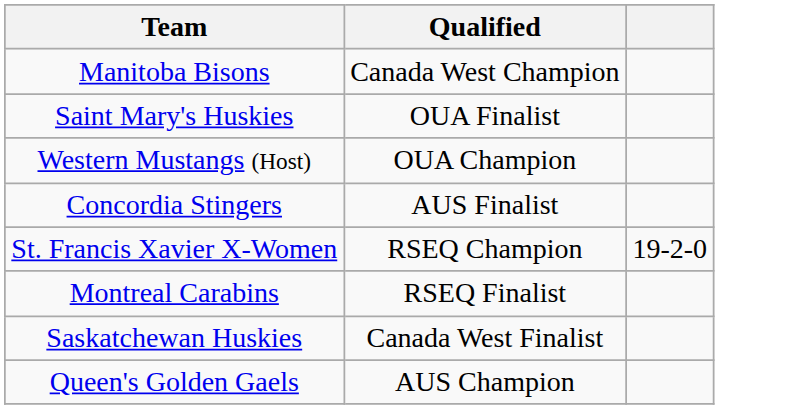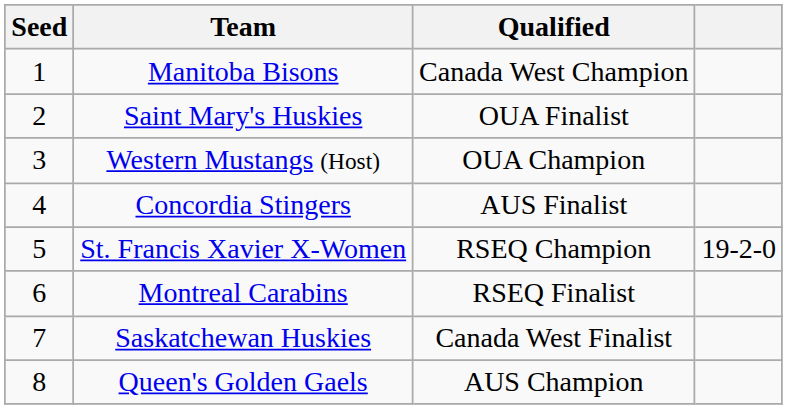 <table class="wikitable sortable" style="text-align: center;">
 <tr bgcolor="#efefef" align=center>
+<th align=left>Seed</th>
 <th align=left>Team</th>
 <th align=left>Qualified</th>
 <th align=left></th>
 </tr>
 <tr align=center>
+<td>1</td>
 <td><a href='#'>Manitoba Bisons</a></td>
 <td>Canada West Champion</td>
 <td></td>
 </tr>
 <tr align=center>
+<td>2</td>
 <td><a href='#'>Saint Mary's Huskies</a></td>
 <td>OUA Finalist</td>
 <td></td>
 </tr>
 <tr align=center>
+<td>3</td>
 <td><a href='#'>Western Mustangs</a> <small>(Host)</small></td>
 <td>OUA Champion</td>
 <td></td>
 </tr>
 <tr align=center>
+<td>4</td>
 <td><a href='#'>Concordia Stingers</a></td>
 <td>AUS Finalist</td>
 <td></td>
 </tr>
 <tr align=center>
+<td>5</td>
 <td><a href='#'>St. Francis Xavier X-Women</a></td>
 <td>RSEQ Champion</td>
 <td>19-2-0</td>
 </tr>
 <tr align=center>
+<td>6</td>
 <td><a href='#'>Montreal Carabins</a></td>
 <td>RSEQ Finalist</td>
 <td></td>
 </tr>
 <tr align=center>
+<td>7</td>
 <td><a href='#'>Saskatchewan Huskies</a></td>
 <td>Canada West Finalist</td>
 <td></td>
 </tr>
 <tr align=center>
+<td>8</td>
 <td><a href='#'>Queen's Golden Gaels</a></td>
 <td>AUS Champion</td>
 <td></td>
 </tr>
 </table>
